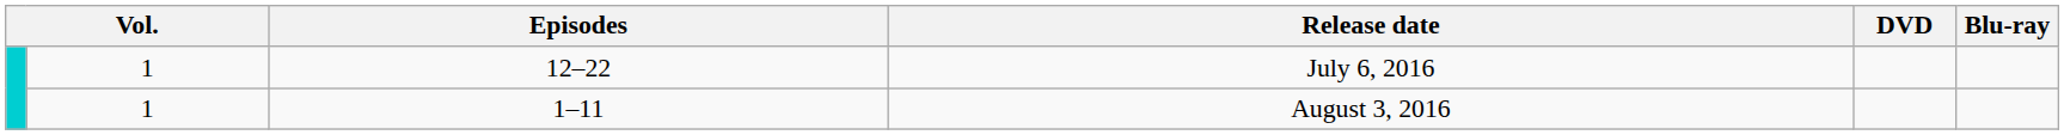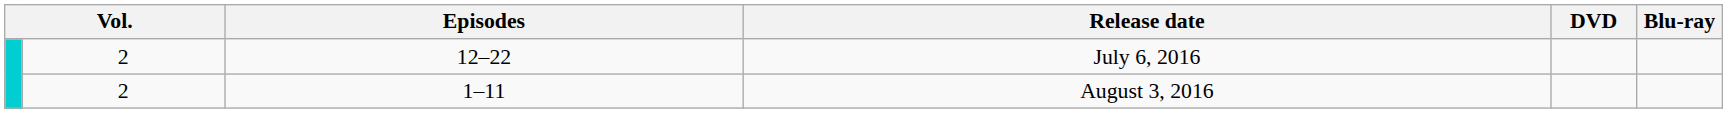 <table class="wikitable" style="text-align: center; width: 100%;">
 <tr>
 <th colspan="2">Vol.</th>
 <th>Episodes</th>
 <th>Release date</th>
 <th width="5%">DVD </th>
 <th width="5%">Blu-ray </th>
 </tr>
 <tr>
 <td rowspan="10" width="1%" style="background: #00CED1;"></td>
-<td>1</td>
+<td>2</td>
 <td>12–22</td>
 <td>July 6, 2016</td>
 <td></td>
 <td></td>
 </tr>
 <tr>
-<td>1</td>
+<td>2</td>
 <td>1–11</td>
 <td>August 3, 2016</td>
 <td></td>
 <td></td>
 </tr>
 </table>
